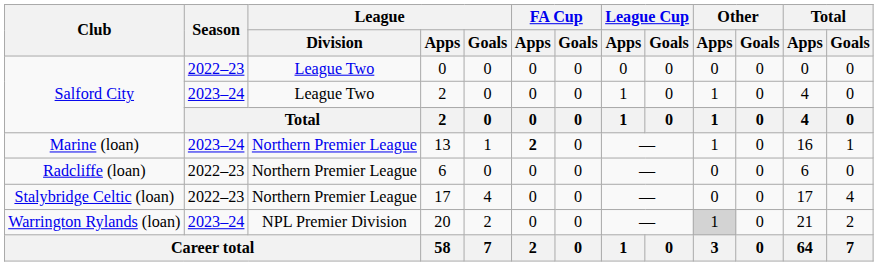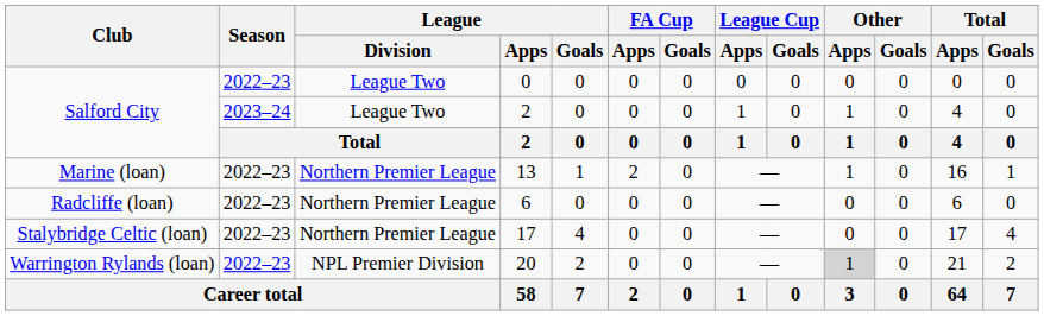 <table class="wikitable" style="text-align:center">
 <tr>
 <th rowspan="2">Club</th>
 <th rowspan="2">Season</th>
 <th colspan="3">League</th>
 <th colspan="2"><a href='#'>FA Cup</a></th>
 <th colspan="2"><a href='#'>League Cup</a></th>
 <th colspan="2">Other</th>
 <th colspan="2">Total</th>
 </tr>
 <tr>
 <th>Division</th>
 <th>Apps</th>
 <th>Goals</th>
 <th>Apps</th>
 <th>Goals</th>
 <th>Apps</th>
 <th>Goals</th>
 <th>Apps</th>
 <th>Goals</th>
 <th>Apps</th>
 <th>Goals</th>
 </tr>
 <tr>
 <td rowspan="3"><a href='#'>Salford City</a></td>
 <td><a href='#'>2022–23</a></td>
 <td><a href='#'>League Two</a></td>
 <td>0</td>
 <td>0</td>
 <td>0</td>
 <td>0</td>
 <td>0</td>
 <td>0</td>
 <td>0</td>
 <td>0</td>
 <td>0</td>
 <td>0</td>
 </tr>
 <tr>
 <td><a href='#'>2023–24</a></td>
 <td>League Two</td>
 <td>2</td>
 <td>0</td>
 <td>0</td>
 <td>0</td>
 <td>1</td>
 <td>0</td>
 <td>1</td>
 <td>0</td>
 <td>4</td>
 <td>0</td>
 </tr>
 <tr>
 <th colspan="2">Total</th>
 <th>2</th>
 <th>0</th>
 <th>0</th>
 <th>0</th>
 <th>1</th>
 <th>0</th>
 <th>1</th>
 <th>0</th>
 <th>4</th>
 <th>0</th>
 </tr>
 <tr>
 <td><a href='#'>Marine</a> (loan)</td>
-<td><a href='#'>2023–24</a></td>
+<td>2022–23</td>
 <td><a href='#'>Northern Premier League</a></td>
 <td>13</td>
 <td>1</td>
-<td><strong>2</strong></td>
+<td>2</td>
 <td>0</td>
 <td colspan="2">—</td>
 <td>1</td>
 <td>0</td>
 <td>16</td>
 <td>1</td>
 </tr>
 <tr>
 <td><a href='#'>Radcliffe</a> (loan)</td>
 <td>2022–23</td>
 <td>Northern Premier League</td>
 <td>6</td>
 <td>0</td>
 <td>0</td>
 <td>0</td>
 <td colspan="2">—</td>
 <td>0</td>
 <td>0</td>
 <td>6</td>
 <td>0</td>
 </tr>
 <tr>
 <td><a href='#'>Stalybridge Celtic</a> (loan)</td>
 <td>2022–23</td>
 <td>Northern Premier League</td>
 <td>17</td>
 <td>4</td>
 <td>0</td>
 <td>0</td>
 <td colspan="2">—</td>
 <td>0</td>
 <td>0</td>
 <td>17</td>
 <td>4</td>
 </tr>
 <tr>
 <td><a href='#'>Warrington Rylands</a> (loan)</td>
-<td><a href='#'>2023–24</a></td>
+<td><a href='#'>2022–23</a></td>
 <td>NPL Premier Division</td>
 <td>20</td>
 <td>2</td>
 <td>0</td>
 <td>0</td>
 <td colspan="2">—</td>
 <td style="background: lightgrey;">1</td>
 <td>0</td>
 <td>21</td>
 <td>2</td>
 </tr>
 <tr>
 <th colspan="3">Career total</th>
 <th>58</th>
 <th>7</th>
 <th>2</th>
 <th>0</th>
 <th>1</th>
 <th>0</th>
 <th>3</th>
 <th>0</th>
 <th>64</th>
 <th>7</th>
 </tr>
 </table>
